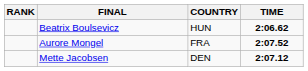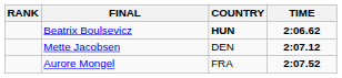 <table class="wikitable">
 <tr>
 <th>RANK</th>
 <th align="left" style="width: 15em">FINAL</th>
 <th>COUNTRY</th>
 <th style="width: 6em">TIME</th>
 </tr>
 <tr>
 <td align="center"></td>
 <td><a href='#'>Beatrix Boulsevicz</a></td>
-<td> HUN</td>
+<td><strong> HUN</strong></td>
 <td align="center"><strong>2:06.62</strong></td>
+</tr>
+<tr>
+<td align="center"></td>
+<td><a href='#'>Mette Jacobsen</a></td>
+<td> DEN</td>
+<td align="center"><strong>2:07.12</strong></td>
 </tr>
 <tr>
 <td align="center"></td>
 <td><a href='#'>Aurore Mongel</a></td>
 <td> FRA</td>
 <td align="center"><strong>2:07.52</strong></td>
 </tr>
-<tr>
-<td align="center"></td>
-<td><a href='#'>Mette Jacobsen</a></td>
-<td> DEN</td>
-<td align="center"><strong>2:07.12</strong></td>
-</tr>
 </table>
